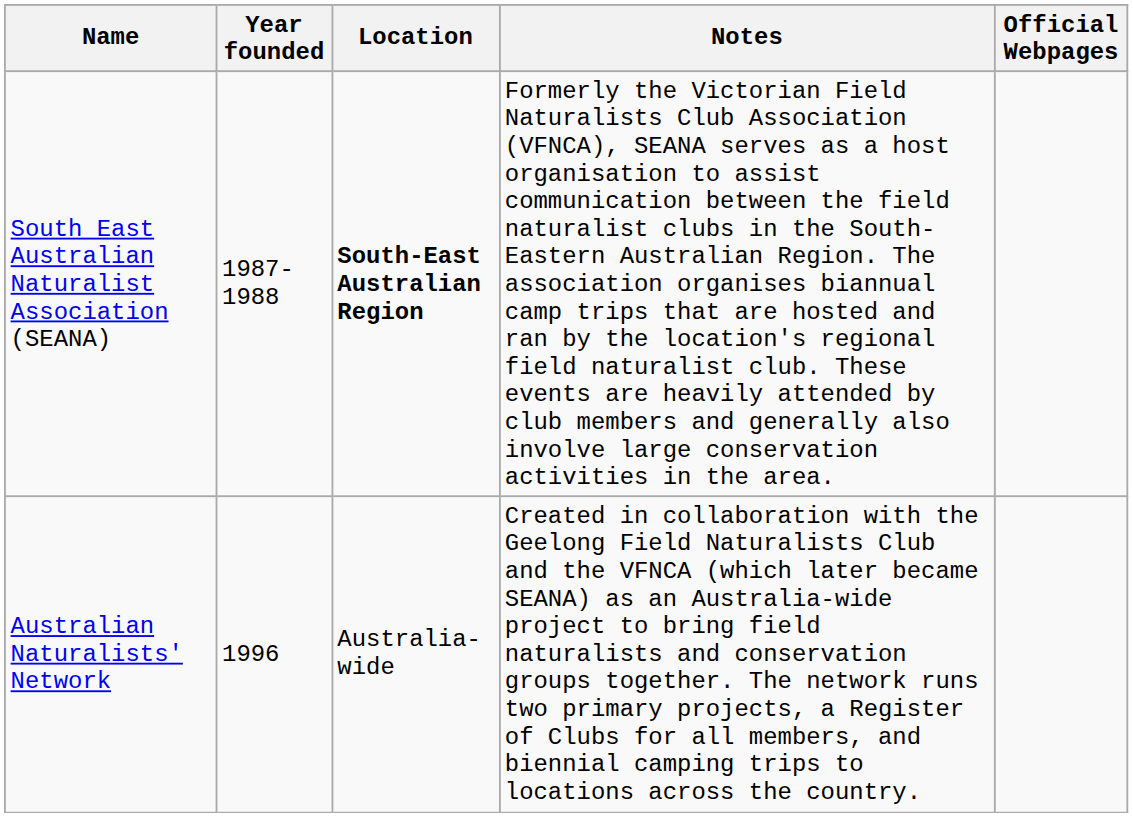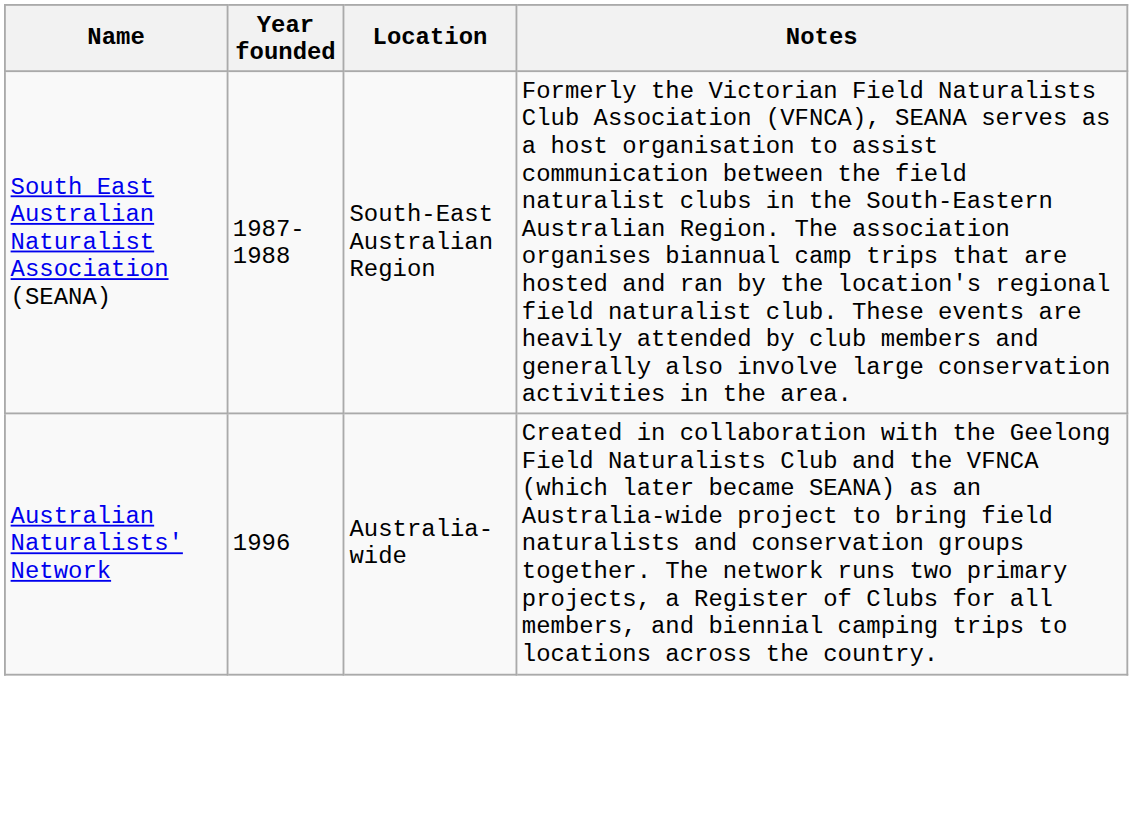 <table class="wikitable sortable">
 <tr>
 <th>Name</th>
 <th>Year founded</th>
 <th>Location</th>
 <th>Notes</th>
-<th>Official Webpages</th>
 </tr>
 <tr>
 <td><a href='#'>South East Australian Naturalist Association</a> (SEANA)</td>
 <td>1987-1988</td>
-<td><strong>South-East Australian Region</strong></td>
+<td>South-East Australian Region</td>
 <td>Formerly the Victorian Field Naturalists Club Association (VFNCA), SEANA serves as a host organisation to assist communication between the field naturalist clubs in the South-Eastern Australian Region. The association organises biannual camp trips that are hosted and ran by the location's regional field naturalist club. These events are heavily attended by club members and generally also involve large conservation activities in the area.</td>
-<td></td>
 </tr>
 <tr>
 <td><a href='#'>Australian Naturalists' Network</a></td>
 <td>1996</td>
 <td>Australia-wide</td>
 <td>Created in collaboration with the Geelong Field Naturalists Club and the VFNCA (which later became SEANA) as an Australia-wide project to bring field naturalists and conservation groups together. The network runs two primary projects, a Register of Clubs for all members, and biennial camping trips to locations across the country.</td>
-<td></td>
 </tr>
 </table>
